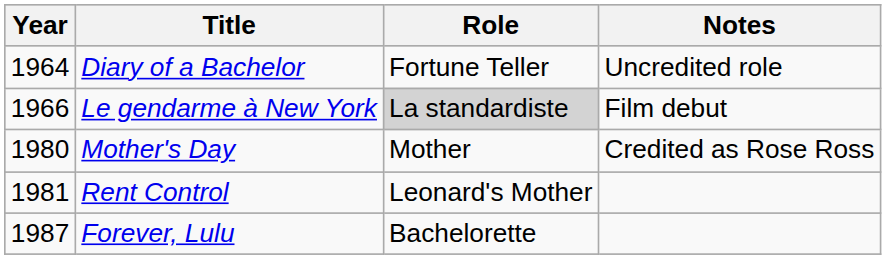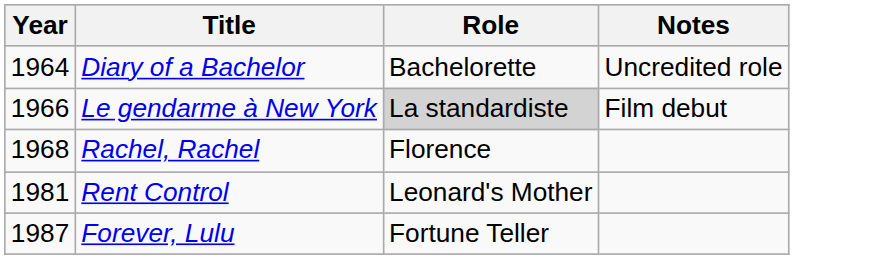 <table class="wikitable plainrowheaders sortable">
 <tr>
 <th scope="col">Year</th>
 <th scope="col">Title</th>
 <th scope="col">Role</th>
 <th class="unsortable">Notes</th>
 </tr>
 <tr>
 <td>1964</td>
 <td><em><a href='#'>Diary of a Bachelor</a></em></td>
-<td>Fortune Teller</td>
+<td>Bachelorette</td>
 <td>Uncredited role</td>
 </tr>
 <tr>
 <td>1966</td>
 <td><em><a href='#'>Le gendarme à New York</a></em></td>
 <td style="background: lightgrey;">La standardiste</td>
 <td>Film debut</td>
 </tr>
 <tr>
-<td>1980</td>
-<td><em><a href='#'>Mother's Day</a></em></td>
-<td>Mother</td>
-<td>Credited as Rose Ross</td>
+<td>1968</td>
+<td><em><a href='#'>Rachel, Rachel</a></em></td>
+<td>Florence</td>
+<td></td>
 </tr>
 <tr>
 <td>1981</td>
 <td><em><a href='#'>Rent Control</a></em></td>
 <td>Leonard's Mother</td>
 <td></td>
 </tr>
 <tr>
 <td>1987</td>
 <td><em><a href='#'>Forever, Lulu</a></em></td>
-<td>Bachelorette</td>
+<td>Fortune Teller</td>
 <td></td>
 </tr>
 </table>
